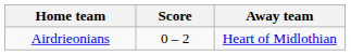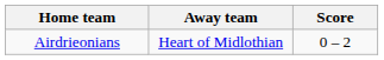 <table class="wikitable" style="text-align: center">
 <tr>
 <th width=140>Home team</th>
+<th width=140>Away team</th>
 <th width=80>Score</th>
-<th width=140>Away team</th>
 </tr>
 <tr>
 <td><a href='#'>Airdrieonians</a></td>
+<td><a href='#'>Heart of Midlothian</a></td>
 <td>0 – 2</td>
-<td><a href='#'>Heart of Midlothian</a></td>
 </tr>
 </table>
